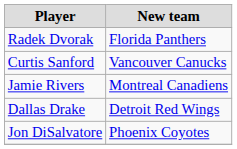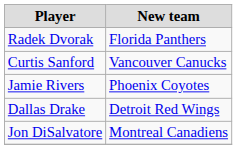 <table class="wikitable">
 <tr align="center"  bgcolor="#dddddd">
 <td><strong>Player</strong></td>
 <td><strong>New team</strong></td>
 </tr>
 <tr>
 <td><a href='#'>Radek Dvorak</a></td>
 <td><a href='#'>Florida Panthers</a></td>
 </tr>
 <tr>
 <td><a href='#'>Curtis Sanford</a></td>
 <td><a href='#'>Vancouver Canucks</a></td>
 </tr>
 <tr>
 <td><a href='#'>Jamie Rivers</a></td>
-<td><a href='#'>Montreal Canadiens</a></td>
+<td><a href='#'>Phoenix Coyotes</a></td>
 </tr>
 <tr>
 <td><a href='#'>Dallas Drake</a></td>
 <td><a href='#'>Detroit Red Wings</a></td>
 </tr>
 <tr>
 <td><a href='#'>Jon DiSalvatore</a></td>
-<td><a href='#'>Phoenix Coyotes</a></td>
+<td><a href='#'>Montreal Canadiens</a></td>
 </tr>
 <tr>
 </tr>
 </table>
